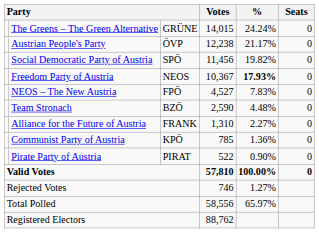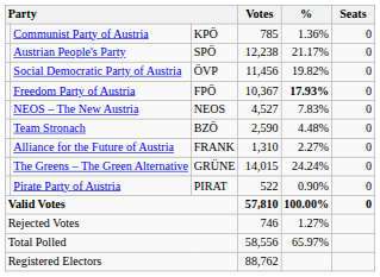 <table class="wikitable" border="1" style="text-align:right;">
 <tr>
 <th style="text-align:left;" colspan=3>Party</th>
 <th align=center width="50">Votes</th>
 <th align=center width="50">%</th>
 <th align=center width="50">Seats</th>
 </tr>
 <tr>
 <td></td>
-<td align=left style="white-space: nowrap;"><a href='#'>The Greens – The Green Alternative</a></td>
-<td align=left>GRÜNE</td>
-<td>14,015</td>
-<td>24.24%</td>
+<td align=left><a href='#'>Communist Party of Austria</a></td>
+<td align=left>KPÖ</td>
+<td>785</td>
+<td>1.36%</td>
 <td>0</td>
 </tr>
 <tr>
 <td></td>
 <td align=left><a href='#'>Austrian People's Party</a></td>
-<td align=left>ÖVP</td>
+<td align=left>SPÖ</td>
 <td>12,238</td>
 <td>21.17%</td>
 <td>0</td>
 </tr>
 <tr>
 <td></td>
 <td align=left><a href='#'>Social Democratic Party of Austria</a></td>
-<td align=left>SPÖ</td>
+<td align=left>ÖVP</td>
 <td>11,456</td>
 <td>19.82%</td>
 <td>0</td>
 </tr>
 <tr>
 <td></td>
 <td align=left><a href='#'>Freedom Party of Austria</a></td>
-<td align=left>NEOS</td>
+<td align=left>FPÖ</td>
 <td>10,367</td>
 <td><strong>17.93%</strong></td>
 <td>0</td>
 </tr>
 <tr>
 <td></td>
 <td align=left><a href='#'>NEOS – The New Austria</a></td>
-<td align=left>FPÖ</td>
+<td align=left>NEOS</td>
 <td>4,527</td>
 <td>7.83%</td>
 <td>0</td>
 </tr>
 <tr>
 <td></td>
 <td align=left><a href='#'>Team Stronach</a></td>
 <td align=left>BZÖ</td>
 <td>2,590</td>
 <td>4.48%</td>
 <td>0</td>
 </tr>
 <tr>
 <td></td>
 <td align=left><a href='#'>Alliance for the Future of Austria</a></td>
 <td align=left>FRANK</td>
 <td>1,310</td>
 <td>2.27%</td>
 <td>0</td>
 </tr>
 <tr>
 <td></td>
-<td align=left><a href='#'>Communist Party of Austria</a></td>
-<td align=left>KPÖ</td>
-<td>785</td>
-<td>1.36%</td>
+<td align=left style="white-space: nowrap;"><a href='#'>The Greens – The Green Alternative</a></td>
+<td align=left>GRÜNE</td>
+<td>14,015</td>
+<td>24.24%</td>
 <td>0</td>
 </tr>
 <tr>
 <td></td>
 <td align=left><a href='#'>Pirate Party of Austria</a></td>
 <td align=left>PIRAT</td>
 <td>522</td>
 <td>0.90%</td>
 <td>0</td>
 </tr>
 <tr style="font-weight:bold">
 <td align=left colspan=3>Valid Votes</td>
 <td>57,810</td>
 <td>100.00%</td>
 <td>0</td>
 </tr>
 <tr>
 <td align=left colspan=3>Rejected Votes</td>
 <td>746</td>
 <td>1.27%</td>
 <td></td>
 </tr>
 <tr>
 <td align=left colspan=3>Total Polled</td>
 <td>58,556</td>
 <td>65.97%</td>
 <td></td>
 </tr>
 <tr>
 <td align=left colspan=3>Registered Electors</td>
 <td>88,762</td>
 <td></td>
 <td></td>
 </tr>
 </table>
